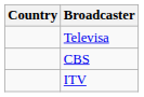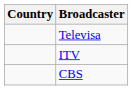 <table class="wikitable">
 <tr>
 <th align=center>Country</th>
 <th align=center>Broadcaster</th>
 </tr>
 <tr>
 <td></td>
 <td><a href='#'>Televisa</a></td>
 </tr>
 <tr>
 <td></td>
-<td><a href='#'>CBS</a></td>
+<td><a href='#'>ITV</a></td>
 </tr>
 <tr>
 <td></td>
-<td><a href='#'>ITV</a></td>
+<td><a href='#'>CBS</a></td>
 </tr>
 </table>
